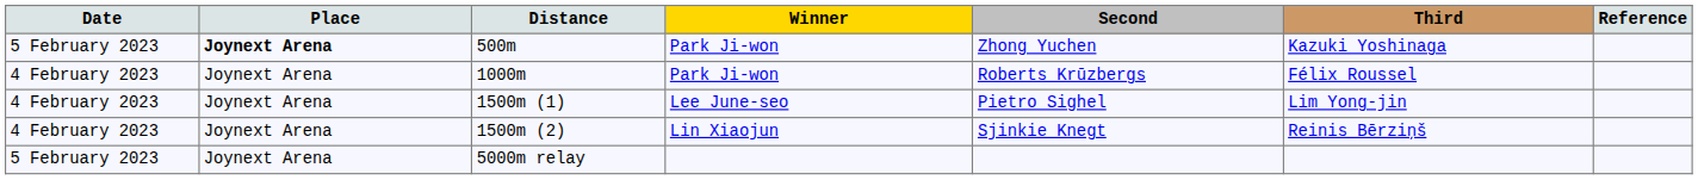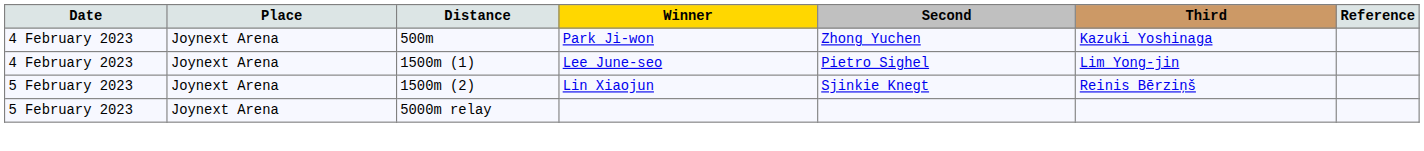 <table bgcolor="#f7f8ff" cellpadding="3" cellspacing="0" border="1" style="font-size: 95%; border: gray solid 1px; border-collapse: collapse;">
 <tr bgcolor="#cccccc" (1>
 <td width="150" align="center" bgcolor="#dce5e5"><strong>Date</strong></td>
 <td width="220" align="center" bgcolor="#dce5e5"><strong>Place</strong></td>
 <td width="150" align="center" bgcolor="#dce5e5"><strong>Distance</strong></td>
 <td align="center" bgcolor="gold" width="250"><strong>Winner</strong></td>
 <td align="center" bgcolor="silver" width="250"><strong>Second</strong></td>
 <td width="250" align="center" bgcolor="#cc9966"><strong>Third</strong></td>
 <td width="30" align="center" bgcolor="#dce5e5"><strong>Reference</strong></td>
 </tr>
 <tr align="left">
-<td>5 February 2023</td>
-<td><strong>Joynext Arena</strong></td>
+<td>4 February 2023</td>
+<td>Joynext Arena</td>
 <td>500m</td>
 <td> <a href='#'>Park Ji-won</a></td>
 <td> <a href='#'>Zhong Yuchen</a></td>
 <td> <a href='#'>Kazuki Yoshinaga</a></td>
-<td></td>
-</tr>
-<tr align="left">
-<td>4 February 2023</td>
-<td>Joynext Arena</td>
-<td>1000m</td>
-<td> <a href='#'>Park Ji-won</a></td>
-<td> <a href='#'>Roberts Krūzbergs</a></td>
-<td> <a href='#'>Félix Roussel</a></td>
 <td></td>
 </tr>
 <tr align="left">
 <td>4 February 2023</td>
 <td>Joynext Arena</td>
 <td>1500m (1)</td>
 <td> <a href='#'>Lee June-seo</a></td>
 <td> <a href='#'>Pietro Sighel</a></td>
 <td> <a href='#'>Lim Yong-jin</a></td>
 <td></td>
 </tr>
 <tr align="left">
-<td>4 February 2023</td>
+<td>5 February 2023</td>
 <td>Joynext Arena</td>
 <td>1500m (2)</td>
 <td> <a href='#'>Lin Xiaojun</a></td>
 <td> <a href='#'>Sjinkie Knegt</a></td>
 <td> <a href='#'>Reinis Bērziņš</a></td>
 <td></td>
 </tr>
 <tr align="left">
 <td>5 February 2023</td>
 <td>Joynext Arena</td>
 <td>5000m relay</td>
 <td></td>
 <td></td>
 <td></td>
 <td></td>
 </tr>
 </table>
